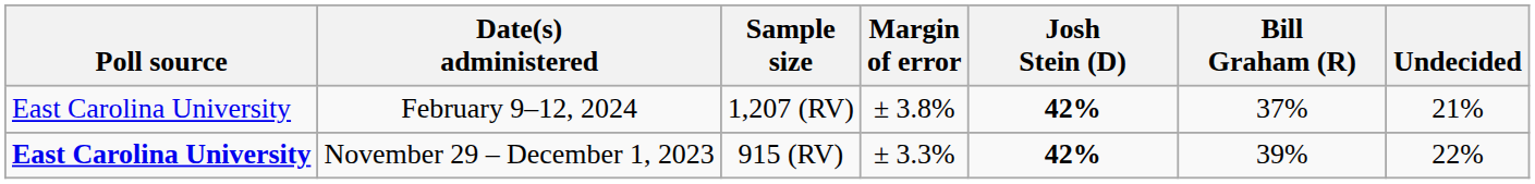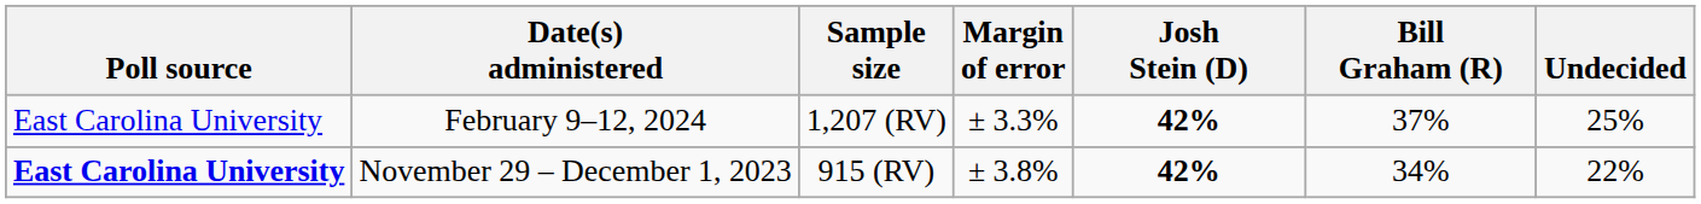 <table class="wikitable" style="font-size:90%;text-align:center;">
 <tr valign=bottom>
 <th>Poll source</th>
 <th>Date(s)<br>administered</th>
 <th>Sample<br>size</th>
 <th>Margin<br>of error</th>
 <th style="width:100px;">Josh<br>Stein (D)</th>
 <th style="width:100px;">Bill<br>Graham (R)</th>
 <th>Undecided</th>
 </tr>
 <tr>
 <td style="text-align:left;"><a href='#'>East Carolina University</a></td>
 <td>February 9–12, 2024</td>
 <td>1,207 (RV)</td>
-<td>± 3.8%</td>
+<td>± 3.3%</td>
 <td><strong>42%</strong></td>
 <td>37%</td>
-<td>21%</td>
+<td>25%</td>
 </tr>
 <tr>
 <td style="text-align:left;"><strong><a href='#'>East Carolina University</a></strong></td>
 <td>November 29 – December 1, 2023</td>
 <td>915 (RV)</td>
-<td>± 3.3%</td>
+<td>± 3.8%</td>
 <td><strong>42%</strong></td>
-<td>39%</td>
+<td>34%</td>
 <td>22%</td>
 </tr>
 </table>
